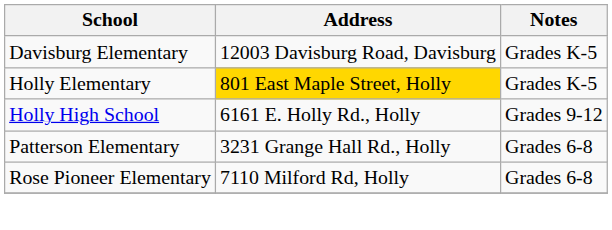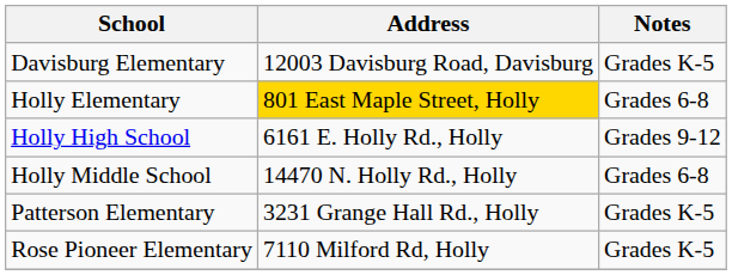 <table class="wikitable">
 <tr>
 <th>School</th>
 <th>Address</th>
 <th>Notes</th>
 </tr>
 <tr>
 <td>Davisburg Elementary</td>
 <td>12003 Davisburg Road, Davisburg</td>
 <td>Grades K-5</td>
 </tr>
 <tr>
 <td>Holly Elementary</td>
 <td style="background: gold;">801 East Maple Street, Holly</td>
-<td>Grades K-5</td>
+<td>Grades 6-8</td>
 </tr>
 <tr>
 <td><a href='#'>Holly High School</a></td>
 <td>6161 E. Holly Rd., Holly</td>
 <td>Grades 9-12</td>
 </tr>
 <tr>
+<td>Holly Middle School</td>
+<td>14470 N. Holly Rd., Holly</td>
+<td>Grades 6-8</td>
+</tr>
+<tr>
 <td>Patterson Elementary</td>
 <td>3231 Grange Hall Rd., Holly</td>
-<td>Grades 6-8</td>
+<td>Grades K-5</td>
 </tr>
 <tr>
 <td>Rose Pioneer Elementary</td>
 <td>7110 Milford Rd, Holly</td>
-<td>Grades 6-8</td>
+<td>Grades K-5</td>
 </tr>
 <tr>
 </tr>
 </table>
